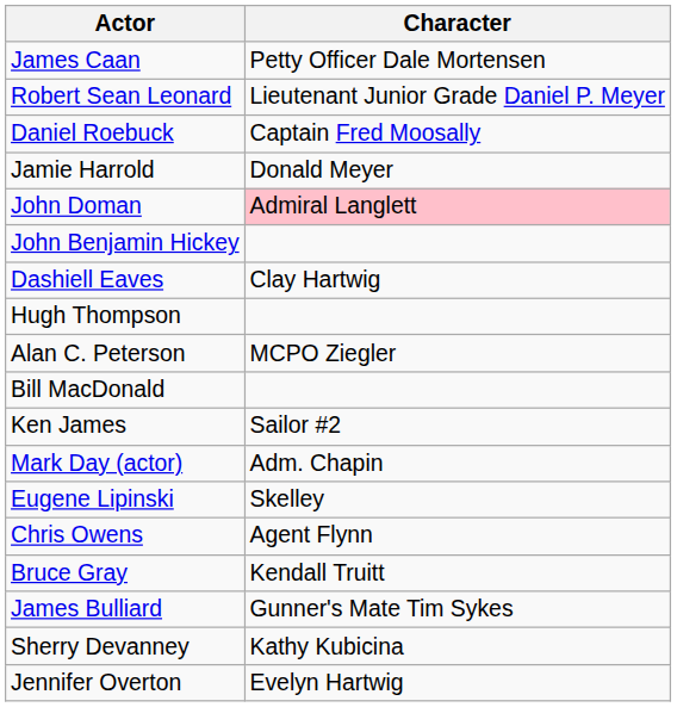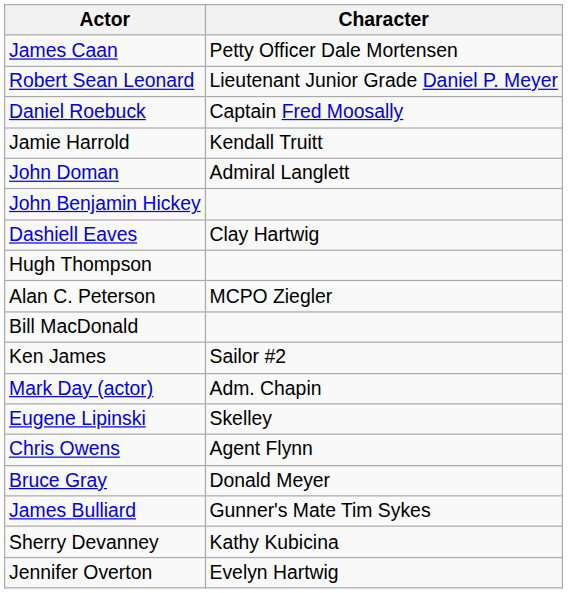 <table class="wikitable sortable" border="1">
 <tr>
 <th>Actor</th>
 <th>Character</th>
 </tr>
 <tr>
 <td><a href='#'>James Caan</a></td>
 <td>Petty Officer Dale Mortensen</td>
 </tr>
 <tr>
 <td><a href='#'>Robert Sean Leonard</a></td>
 <td>Lieutenant Junior Grade <a href='#'>Daniel P. Meyer</a></td>
 </tr>
 <tr>
 <td><a href='#'>Daniel Roebuck</a></td>
 <td>Captain <a href='#'>Fred Moosally</a></td>
 </tr>
 <tr>
 <td>Jamie Harrold</td>
-<td>Donald Meyer</td>
+<td>Kendall Truitt</td>
 </tr>
 <tr>
 <td><a href='#'>John Doman</a></td>
-<td style="background: pink;">Admiral Langlett</td>
+<td>Admiral Langlett</td>
 </tr>
 <tr>
 <td><a href='#'>John Benjamin Hickey</a></td>
 <td></td>
 </tr>
 <tr>
 <td><a href='#'>Dashiell Eaves</a></td>
 <td>Clay Hartwig</td>
 </tr>
 <tr>
 <td>Hugh Thompson</td>
 <td></td>
 </tr>
 <tr>
 <td>Alan C. Peterson</td>
 <td>MCPO Ziegler</td>
 </tr>
 <tr>
 <td>Bill MacDonald</td>
 <td></td>
 </tr>
 <tr>
 <td>Ken James</td>
 <td>Sailor #2</td>
 </tr>
 <tr>
 <td><a href='#'>Mark Day (actor)</a></td>
 <td>Adm. Chapin</td>
 </tr>
 <tr>
 <td><a href='#'>Eugene Lipinski</a></td>
 <td>Skelley</td>
 </tr>
 <tr>
 <td><a href='#'>Chris Owens</a></td>
 <td>Agent Flynn</td>
 </tr>
 <tr>
 <td><a href='#'>Bruce Gray</a></td>
-<td>Kendall Truitt</td>
+<td>Donald Meyer</td>
 </tr>
 <tr>
 <td><a href='#'>James Bulliard</a></td>
 <td>Gunner's Mate Tim Sykes</td>
 </tr>
 <tr>
 <td>Sherry Devanney</td>
 <td>Kathy Kubicina</td>
 </tr>
 <tr>
 <td>Jennifer Overton</td>
 <td>Evelyn Hartwig</td>
 </tr>
 </table>
